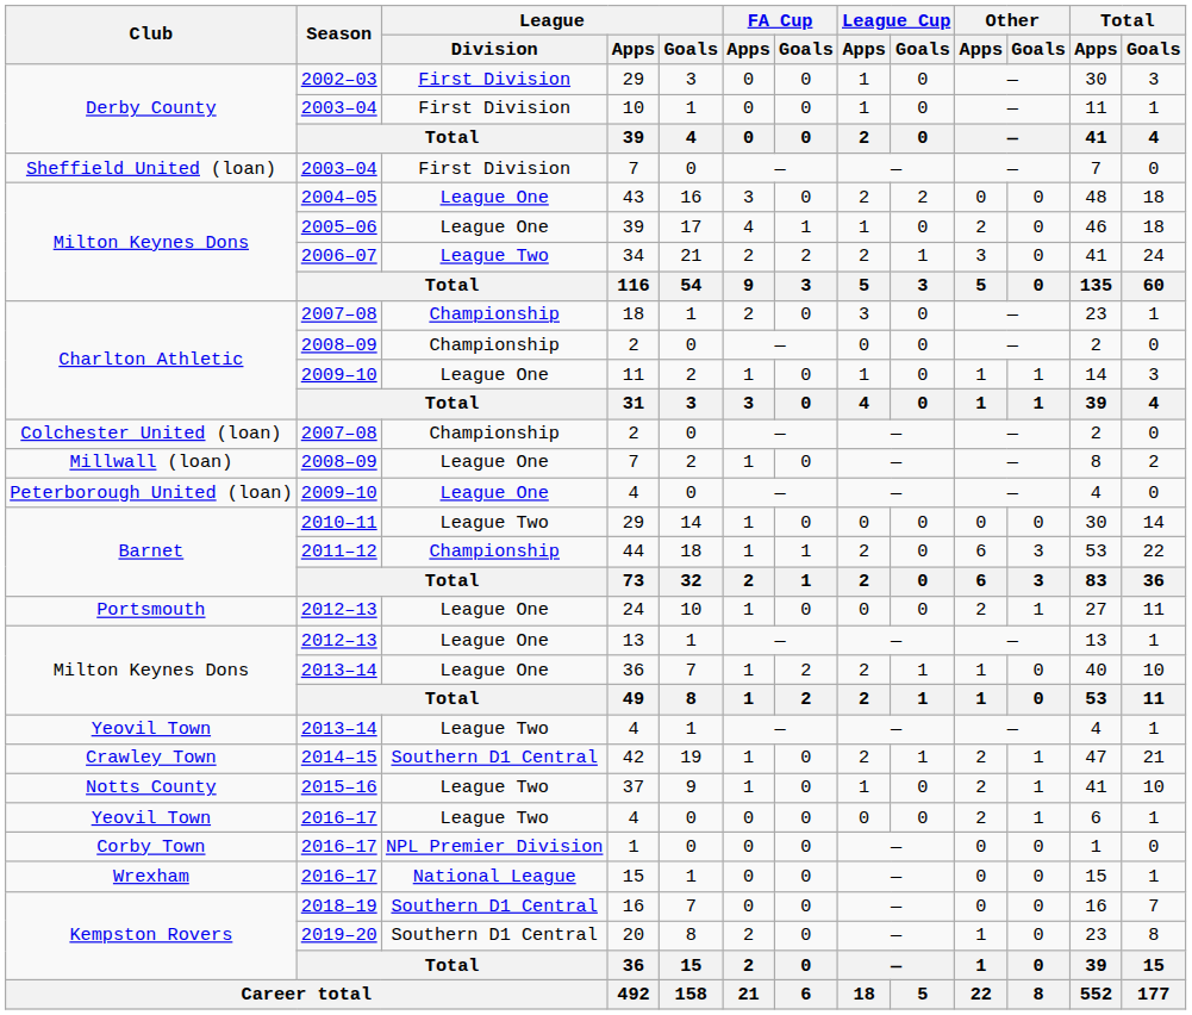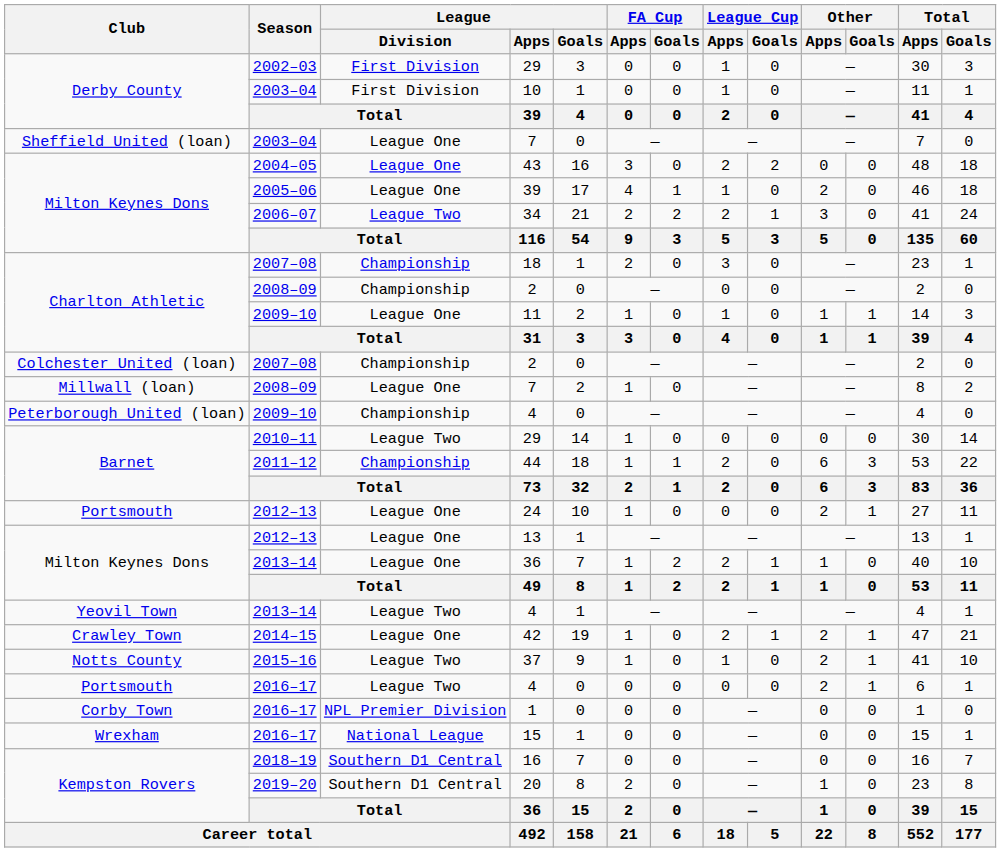 <table class="wikitable" style="text-align: center;">
 <tr>
 <th rowspan="2">Club</th>
 <th rowspan="2">Season</th>
 <th colspan="3">League</th>
 <th colspan="2"><a href='#'>FA Cup</a></th>
 <th colspan="2"><a href='#'>League Cup</a></th>
 <th colspan="2">Other</th>
 <th colspan="2">Total</th>
 </tr>
 <tr>
 <th>Division</th>
 <th>Apps</th>
 <th>Goals</th>
 <th>Apps</th>
 <th>Goals</th>
 <th>Apps</th>
 <th>Goals</th>
 <th>Apps</th>
 <th>Goals</th>
 <th>Apps</th>
 <th>Goals</th>
 </tr>
 <tr>
 <td rowspan="3"><a href='#'>Derby County</a></td>
 <td><a href='#'>2002–03</a></td>
 <td><a href='#'>First Division</a></td>
 <td>29</td>
 <td>3</td>
 <td>0</td>
 <td>0</td>
 <td>1</td>
 <td>0</td>
 <td colspan="2">—</td>
 <td>30</td>
 <td>3</td>
 </tr>
 <tr>
 <td><a href='#'>2003–04</a></td>
 <td>First Division</td>
 <td>10</td>
 <td>1</td>
 <td>0</td>
 <td>0</td>
 <td>1</td>
 <td>0</td>
 <td colspan="2">—</td>
 <td>11</td>
 <td>1</td>
 </tr>
 <tr>
 <th colspan="2">Total</th>
 <th>39</th>
 <th>4</th>
 <th>0</th>
 <th>0</th>
 <th>2</th>
 <th>0</th>
 <th colspan="2">—</th>
 <th>41</th>
 <th>4</th>
 </tr>
 <tr>
 <td><a href='#'>Sheffield United</a> (loan)</td>
 <td><a href='#'>2003–04</a></td>
-<td>First Division</td>
+<td>League One</td>
 <td>7</td>
 <td>0</td>
 <td colspan="2">—</td>
 <td colspan="2">—</td>
 <td colspan="2">—</td>
 <td>7</td>
 <td>0</td>
 </tr>
 <tr>
 <td rowspan="4"><a href='#'>Milton Keynes Dons</a></td>
 <td><a href='#'>2004–05</a></td>
 <td><a href='#'>League One</a></td>
 <td>43</td>
 <td>16</td>
 <td>3</td>
 <td>0</td>
 <td>2</td>
 <td>2</td>
 <td>0</td>
 <td>0</td>
 <td>48</td>
 <td>18</td>
 </tr>
 <tr>
 <td><a href='#'>2005–06</a></td>
 <td>League One</td>
 <td>39</td>
 <td>17</td>
 <td>4</td>
 <td>1</td>
 <td>1</td>
 <td>0</td>
 <td>2</td>
 <td>0</td>
 <td>46</td>
 <td>18</td>
 </tr>
 <tr>
 <td><a href='#'>2006–07</a></td>
 <td><a href='#'>League Two</a></td>
 <td>34</td>
 <td>21</td>
 <td>2</td>
 <td>2</td>
 <td>2</td>
 <td>1</td>
 <td>3</td>
 <td>0</td>
 <td>41</td>
 <td>24</td>
 </tr>
 <tr>
 <th colspan="2">Total</th>
 <th>116</th>
 <th>54</th>
 <th>9</th>
 <th>3</th>
 <th>5</th>
 <th>3</th>
 <th>5</th>
 <th>0</th>
 <th>135</th>
 <th>60</th>
 </tr>
 <tr>
 <td rowspan="4"><a href='#'>Charlton Athletic</a></td>
 <td><a href='#'>2007–08</a></td>
 <td><a href='#'>Championship</a></td>
 <td>18</td>
 <td>1</td>
 <td>2</td>
 <td>0</td>
 <td>3</td>
 <td>0</td>
 <td colspan="2">—</td>
 <td>23</td>
 <td>1</td>
 </tr>
 <tr>
 <td><a href='#'>2008–09</a></td>
 <td>Championship</td>
 <td>2</td>
 <td>0</td>
 <td colspan="2">—</td>
 <td>0</td>
 <td>0</td>
 <td colspan="2">—</td>
 <td>2</td>
 <td>0</td>
 </tr>
 <tr>
 <td><a href='#'>2009–10</a></td>
 <td>League One</td>
 <td>11</td>
 <td>2</td>
 <td>1</td>
 <td>0</td>
 <td>1</td>
 <td>0</td>
 <td>1</td>
 <td>1</td>
 <td>14</td>
 <td>3</td>
 </tr>
 <tr>
 <th colspan="2">Total</th>
 <th>31</th>
 <th>3</th>
 <th>3</th>
 <th>0</th>
 <th>4</th>
 <th>0</th>
 <th>1</th>
 <th>1</th>
 <th>39</th>
 <th>4</th>
 </tr>
 <tr>
 <td><a href='#'>Colchester United</a> (loan)</td>
 <td><a href='#'>2007–08</a></td>
 <td>Championship</td>
 <td>2</td>
 <td>0</td>
 <td colspan="2">—</td>
 <td colspan="2">—</td>
 <td colspan="2">—</td>
 <td>2</td>
 <td>0</td>
 </tr>
 <tr>
 <td><a href='#'>Millwall</a> (loan)</td>
 <td><a href='#'>2008–09</a></td>
 <td>League One</td>
 <td>7</td>
 <td>2</td>
 <td>1</td>
 <td>0</td>
 <td colspan="2">—</td>
 <td colspan="2">—</td>
 <td>8</td>
 <td>2</td>
 </tr>
 <tr>
 <td><a href='#'>Peterborough United</a> (loan)</td>
 <td><a href='#'>2009–10</a></td>
-<td><a href='#'>League One</a></td>
+<td>Championship</td>
 <td>4</td>
 <td>0</td>
 <td colspan="2">—</td>
 <td colspan="2">—</td>
 <td colspan="2">—</td>
 <td>4</td>
 <td>0</td>
 </tr>
 <tr>
 <td rowspan="3"><a href='#'>Barnet</a></td>
 <td><a href='#'>2010–11</a></td>
 <td>League Two</td>
 <td>29</td>
 <td>14</td>
 <td>1</td>
 <td>0</td>
 <td>0</td>
 <td>0</td>
 <td>0</td>
 <td>0</td>
 <td>30</td>
 <td>14</td>
 </tr>
 <tr>
 <td><a href='#'>2011–12</a></td>
 <td><a href='#'>Championship</a></td>
 <td>44</td>
 <td>18</td>
 <td>1</td>
 <td>1</td>
 <td>2</td>
 <td>0</td>
 <td>6</td>
 <td>3</td>
 <td>53</td>
 <td>22</td>
 </tr>
 <tr>
 <th colspan="2">Total</th>
 <th>73</th>
 <th>32</th>
 <th>2</th>
 <th>1</th>
 <th>2</th>
 <th>0</th>
 <th>6</th>
 <th>3</th>
 <th>83</th>
 <th>36</th>
 </tr>
 <tr>
 <td><a href='#'>Portsmouth</a></td>
 <td><a href='#'>2012–13</a></td>
 <td>League One</td>
 <td>24</td>
 <td>10</td>
 <td>1</td>
 <td>0</td>
 <td>0</td>
 <td>0</td>
 <td>2</td>
 <td>1</td>
 <td>27</td>
 <td>11</td>
 </tr>
 <tr>
 <td rowspan="3">Milton Keynes Dons</td>
 <td><a href='#'>2012–13</a></td>
 <td>League One</td>
 <td>13</td>
 <td>1</td>
 <td colspan="2">—</td>
 <td colspan="2">—</td>
 <td colspan="2">—</td>
 <td>13</td>
 <td>1</td>
 </tr>
 <tr>
 <td><a href='#'>2013–14</a></td>
 <td>League One</td>
 <td>36</td>
 <td>7</td>
 <td>1</td>
 <td>2</td>
 <td>2</td>
 <td>1</td>
 <td>1</td>
 <td>0</td>
 <td>40</td>
 <td>10</td>
 </tr>
 <tr>
 <th colspan="2">Total</th>
 <th>49</th>
 <th>8</th>
 <th>1</th>
 <th>2</th>
 <th>2</th>
 <th>1</th>
 <th>1</th>
 <th>0</th>
 <th>53</th>
 <th>11</th>
 </tr>
 <tr>
 <td><a href='#'>Yeovil Town</a></td>
 <td><a href='#'>2013–14</a></td>
 <td>League Two</td>
 <td>4</td>
 <td>1</td>
 <td colspan="2">—</td>
 <td colspan="2">—</td>
 <td colspan="2">—</td>
 <td>4</td>
 <td>1</td>
 </tr>
 <tr>
 <td><a href='#'>Crawley Town</a></td>
 <td><a href='#'>2014–15</a></td>
-<td><a href='#'>Southern D1 Central</a></td>
+<td>League One</td>
 <td>42</td>
 <td>19</td>
 <td>1</td>
 <td>0</td>
 <td>2</td>
 <td>1</td>
 <td>2</td>
 <td>1</td>
 <td>47</td>
 <td>21</td>
 </tr>
 <tr>
 <td><a href='#'>Notts County</a></td>
 <td><a href='#'>2015–16</a></td>
 <td>League Two</td>
 <td>37</td>
 <td>9</td>
 <td>1</td>
 <td>0</td>
 <td>1</td>
 <td>0</td>
 <td>2</td>
 <td>1</td>
 <td>41</td>
 <td>10</td>
 </tr>
 <tr>
-<td><a href='#'>Yeovil Town</a></td>
+<td><a href='#'>Portsmouth</a></td>
 <td><a href='#'>2016–17</a></td>
 <td>League Two</td>
 <td>4</td>
 <td>0</td>
 <td>0</td>
 <td>0</td>
 <td>0</td>
 <td>0</td>
 <td>2</td>
 <td>1</td>
 <td>6</td>
 <td>1</td>
 </tr>
 <tr>
 <td><a href='#'>Corby Town</a></td>
 <td><a href='#'>2016–17</a></td>
 <td><a href='#'>NPL Premier Division</a></td>
 <td>1</td>
 <td>0</td>
 <td>0</td>
 <td>0</td>
 <td colspan="2">—</td>
 <td>0</td>
 <td>0</td>
 <td>1</td>
 <td>0</td>
 </tr>
 <tr>
 <td><a href='#'>Wrexham</a></td>
 <td><a href='#'>2016–17</a></td>
 <td><a href='#'>National League</a></td>
 <td>15</td>
 <td>1</td>
 <td>0</td>
 <td>0</td>
 <td colspan="2">—</td>
 <td>0</td>
 <td>0</td>
 <td>15</td>
 <td>1</td>
 </tr>
 <tr>
 <td rowspan="3"><a href='#'>Kempston Rovers</a></td>
 <td><a href='#'>2018–19</a></td>
 <td><a href='#'>Southern D1 Central</a></td>
 <td>16</td>
 <td>7</td>
 <td>0</td>
 <td>0</td>
 <td colspan="2">—</td>
 <td>0</td>
 <td>0</td>
 <td>16</td>
 <td>7</td>
 </tr>
 <tr>
 <td><a href='#'>2019–20</a></td>
 <td>Southern D1 Central</td>
 <td>20</td>
 <td>8</td>
 <td>2</td>
 <td>0</td>
 <td colspan="2">—</td>
 <td>1</td>
 <td>0</td>
 <td>23</td>
 <td>8</td>
 </tr>
 <tr>
 <th colspan="2">Total</th>
 <th>36</th>
 <th>15</th>
 <th>2</th>
 <th>0</th>
 <th colspan="2">—</th>
 <th>1</th>
 <th>0</th>
 <th>39</th>
 <th>15</th>
 </tr>
 <tr>
 <th colspan="3">Career total</th>
 <th>492</th>
 <th>158</th>
 <th>21</th>
 <th>6</th>
 <th>18</th>
 <th>5</th>
 <th>22</th>
 <th>8</th>
 <th>552</th>
 <th>177</th>
 </tr>
 </table>
